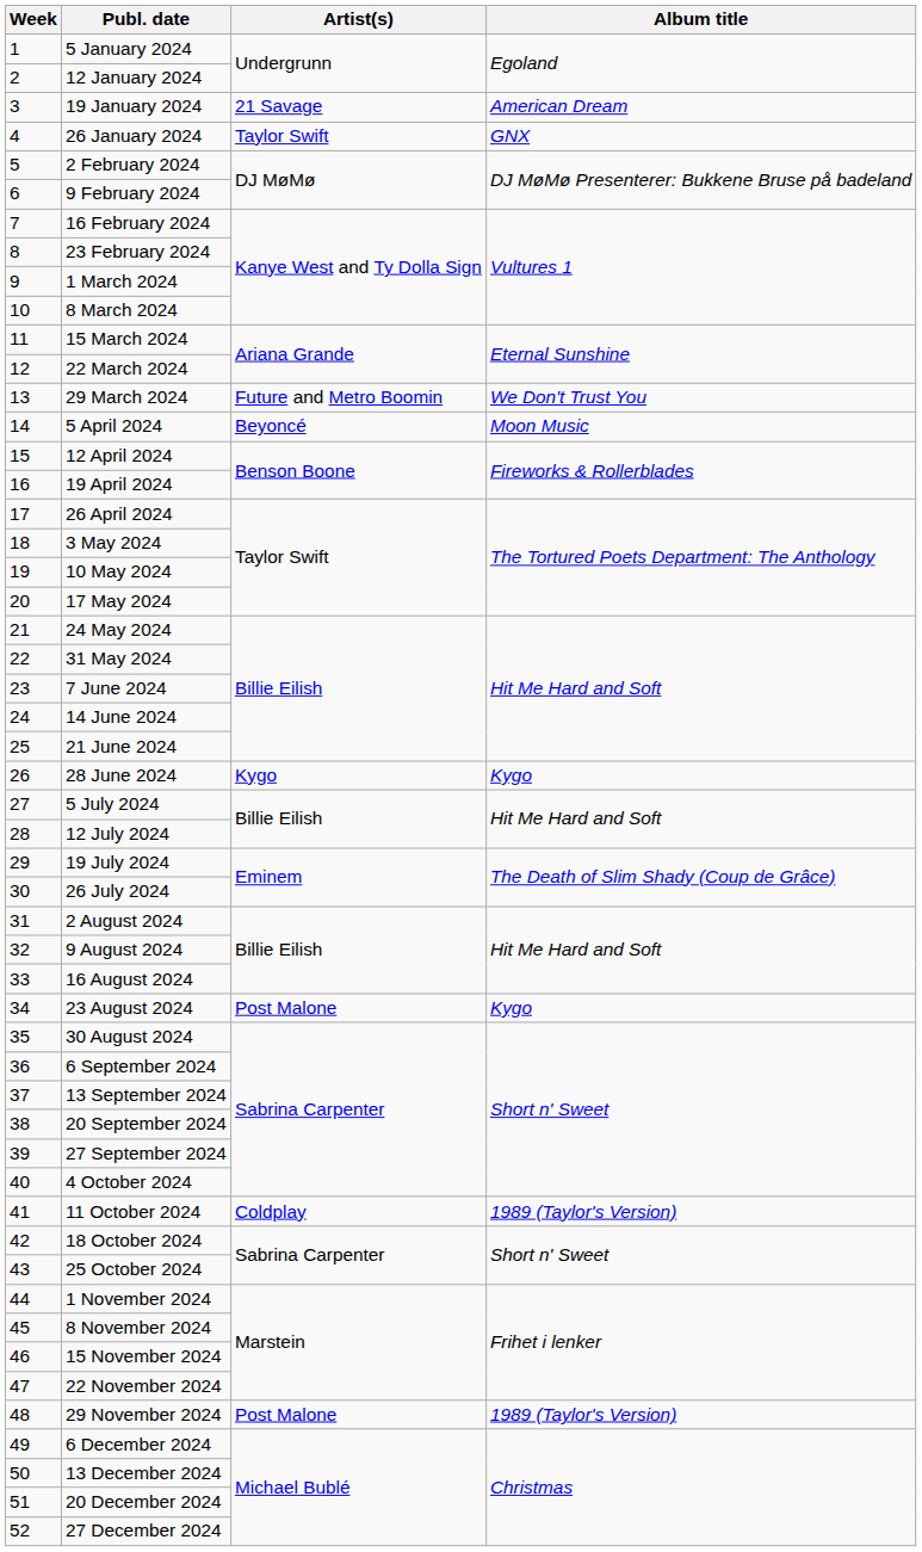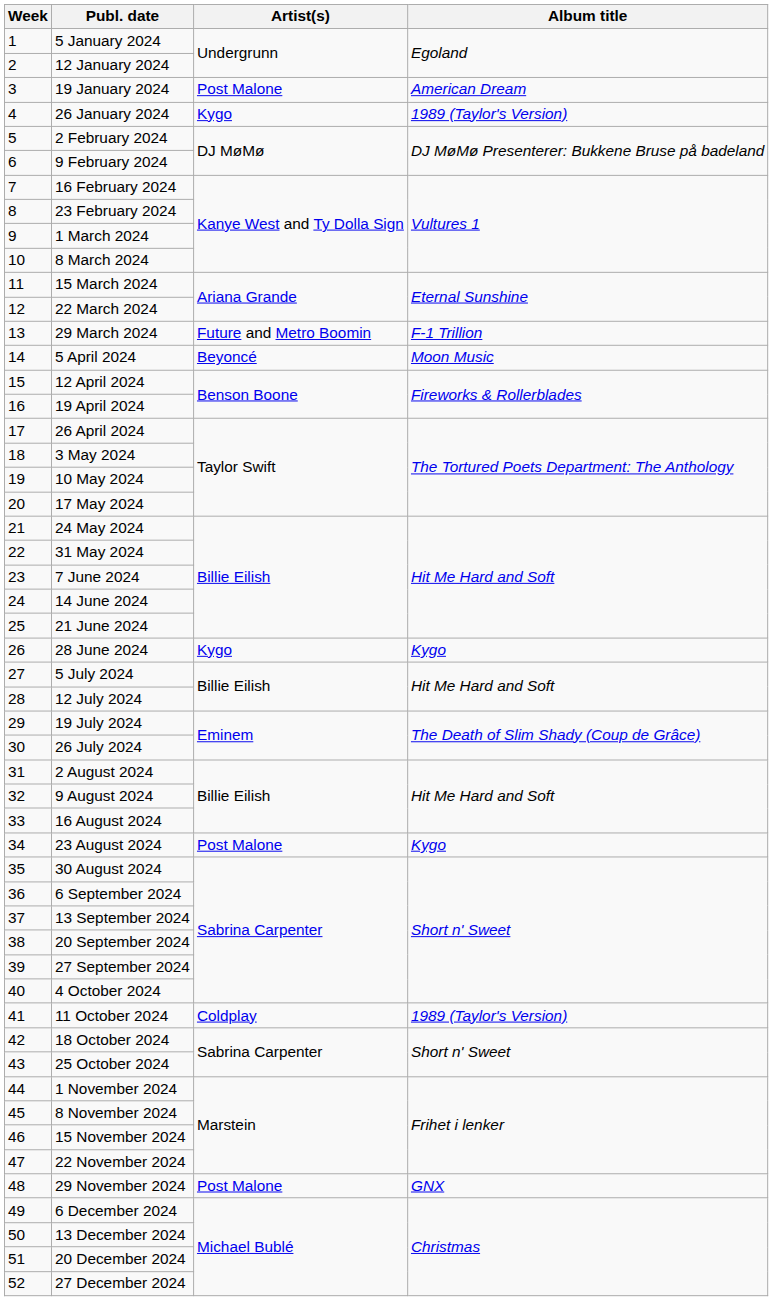 <table class="wikitable">
 <tr>
 <th>Week</th>
 <th>Publ. date</th>
 <th>Artist(s)</th>
 <th>Album title</th>
 </tr>
 <tr>
 <td>1</td>
 <td>5 January 2024</td>
 <td rowspan="2">Undergrunn</td>
 <td rowspan="2"><em>Egoland</em></td>
 </tr>
 <tr>
 <td>2</td>
 <td>12 January 2024</td>
 </tr>
 <tr>
 <td>3</td>
 <td>19 January 2024</td>
-<td><a href='#'>21 Savage</a></td>
+<td><a href='#'>Post Malone</a></td>
 <td><em><a href='#'>American Dream</a></em></td>
 </tr>
 <tr>
 <td>4</td>
 <td>26 January 2024</td>
-<td><a href='#'>Taylor Swift</a></td>
-<td><em><a href='#'>GNX</a></em></td>
+<td><a href='#'>Kygo</a></td>
+<td><em><a href='#'>1989 (Taylor's Version)</a></em></td>
 </tr>
 <tr>
 <td>5</td>
 <td>2 February 2024</td>
 <td rowspan="2">DJ MøMø</td>
 <td rowspan="2"><em>DJ MøMø Presenterer: Bukkene Bruse på badeland</em></td>
 </tr>
 <tr>
 <td>6</td>
 <td>9 February 2024</td>
 </tr>
 <tr>
 <td>7</td>
 <td>16 February 2024</td>
 <td rowspan="4"><a href='#'>Kanye West</a> and <a href='#'>Ty Dolla Sign</a></td>
 <td rowspan="4"><em><a href='#'>Vultures 1</a></em></td>
 </tr>
 <tr>
 <td>8</td>
 <td>23 February 2024</td>
 </tr>
 <tr>
 <td>9</td>
 <td>1 March 2024</td>
 </tr>
 <tr>
 <td>10</td>
 <td>8 March 2024</td>
 </tr>
 <tr>
 <td>11</td>
 <td>15 March 2024</td>
 <td rowspan="2"><a href='#'>Ariana Grande</a></td>
 <td rowspan="2"><em><a href='#'>Eternal Sunshine</a></em></td>
 </tr>
 <tr>
 <td>12</td>
 <td>22 March 2024</td>
 </tr>
 <tr>
 <td>13</td>
 <td>29 March 2024</td>
 <td><a href='#'>Future</a> and <a href='#'>Metro Boomin</a></td>
-<td><em><a href='#'>We Don't Trust You</a></em></td>
+<td><em><a href='#'>F-1 Trillion</a></em></td>
 </tr>
 <tr>
 <td>14</td>
 <td>5 April 2024</td>
 <td><a href='#'>Beyoncé</a></td>
 <td><em><a href='#'>Moon Music</a></em></td>
 </tr>
 <tr>
 <td>15</td>
 <td>12 April 2024</td>
 <td rowspan="2"><a href='#'>Benson Boone</a></td>
 <td rowspan="2"><em><a href='#'>Fireworks & Rollerblades</a></em></td>
 </tr>
 <tr>
 <td>16</td>
 <td>19 April 2024</td>
 </tr>
 <tr>
 <td>17</td>
 <td>26 April 2024</td>
 <td rowspan="4">Taylor Swift</td>
 <td rowspan="4"><em><a href='#'>The Tortured Poets Department: The Anthology</a></em></td>
 </tr>
 <tr>
 <td>18</td>
 <td>3 May 2024</td>
 </tr>
 <tr>
 <td>19</td>
 <td>10 May 2024</td>
 </tr>
 <tr>
 <td>20</td>
 <td>17 May 2024</td>
 </tr>
 <tr>
 <td>21</td>
 <td>24 May 2024</td>
 <td rowspan="5"><a href='#'>Billie Eilish</a></td>
 <td rowspan="5"><em><a href='#'>Hit Me Hard and Soft</a></em></td>
 </tr>
 <tr>
 <td>22</td>
 <td>31 May 2024</td>
 </tr>
 <tr>
 <td>23</td>
 <td>7 June 2024</td>
 </tr>
 <tr>
 <td>24</td>
 <td>14 June 2024</td>
 </tr>
 <tr>
 <td>25</td>
 <td>21 June 2024</td>
 </tr>
 <tr>
 <td>26</td>
 <td>28 June 2024</td>
 <td><a href='#'>Kygo</a></td>
 <td><em><a href='#'>Kygo</a></em></td>
 </tr>
 <tr>
 <td>27</td>
 <td>5 July 2024</td>
 <td rowspan="2">Billie Eilish</td>
 <td rowspan="2"><em>Hit Me Hard and Soft</em></td>
 </tr>
 <tr>
 <td>28</td>
 <td>12 July 2024</td>
 </tr>
 <tr>
 <td>29</td>
 <td>19 July 2024</td>
 <td rowspan="2"><a href='#'>Eminem</a></td>
 <td rowspan="2"><em><a href='#'>The Death of Slim Shady (Coup de Grâce)</a></em></td>
 </tr>
 <tr>
 <td>30</td>
 <td>26 July 2024</td>
 </tr>
 <tr>
 <td>31</td>
 <td>2 August 2024</td>
 <td rowspan="3">Billie Eilish</td>
 <td rowspan="3"><em>Hit Me Hard and Soft</em></td>
 </tr>
 <tr>
 <td>32</td>
 <td>9 August 2024</td>
 </tr>
 <tr>
 <td>33</td>
 <td>16 August 2024</td>
 </tr>
 <tr>
 <td>34</td>
 <td>23 August 2024</td>
 <td><a href='#'>Post Malone</a></td>
 <td><em><a href='#'>Kygo</a></em></td>
 </tr>
 <tr>
 <td>35</td>
 <td>30 August 2024</td>
 <td rowspan="6"><a href='#'>Sabrina Carpenter</a></td>
 <td rowspan="6"><em><a href='#'>Short n' Sweet</a></em></td>
 </tr>
 <tr>
 <td>36</td>
 <td>6 September 2024</td>
 </tr>
 <tr>
 <td>37</td>
 <td>13 September 2024</td>
 </tr>
 <tr>
 <td>38</td>
 <td>20 September 2024</td>
 </tr>
 <tr>
 <td>39</td>
 <td>27 September 2024</td>
 </tr>
 <tr>
 <td>40</td>
 <td>4 October 2024</td>
 </tr>
 <tr>
 <td>41</td>
 <td>11 October 2024</td>
 <td><a href='#'>Coldplay</a></td>
 <td><em><a href='#'>1989 (Taylor's Version)</a></em></td>
 </tr>
 <tr>
 <td>42</td>
 <td>18 October 2024</td>
 <td rowspan="2">Sabrina Carpenter</td>
 <td rowspan="2"><em>Short n' Sweet</em></td>
 </tr>
 <tr>
 <td>43</td>
 <td>25 October 2024</td>
 </tr>
 <tr>
 <td>44</td>
 <td>1 November 2024</td>
 <td rowspan="4">Marstein</td>
 <td rowspan="4"><em>Frihet i lenker</em></td>
 </tr>
 <tr>
 <td>45</td>
 <td>8 November 2024</td>
 </tr>
 <tr>
 <td>46</td>
 <td>15 November 2024</td>
 </tr>
 <tr>
 <td>47</td>
 <td>22 November 2024</td>
 </tr>
 <tr>
 <td>48</td>
 <td>29 November 2024</td>
 <td><a href='#'>Post Malone</a></td>
-<td><em><a href='#'>1989 (Taylor's Version)</a></em></td>
+<td><em><a href='#'>GNX</a></em></td>
 </tr>
 <tr>
 <td>49</td>
 <td>6 December 2024</td>
 <td rowspan="4"><a href='#'>Michael Bublé</a></td>
 <td rowspan="4"><em><a href='#'>Christmas</a></em></td>
 </tr>
 <tr>
 <td>50</td>
 <td>13 December 2024</td>
 </tr>
 <tr>
 <td>51</td>
 <td>20 December 2024</td>
 </tr>
 <tr>
 <td>52</td>
 <td>27 December 2024</td>
 </tr>
 </table>
